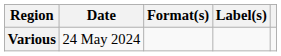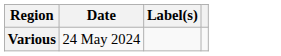 <table class="wikitable plainrowheaders">
 <tr>
 <th scope="col">Region</th>
 <th scope="col">Date</th>
-<th scope="col">Format(s)</th>
 <th scope="col">Label(s)</th>
 <th scope="col"></th>
 </tr>
 <tr>
 <th scope="row">Various</th>
 <td>24 May 2024</td>
 <td></td>
-<td></td>
 <td style="text-align:center"></td>
 </tr>
 </table>
